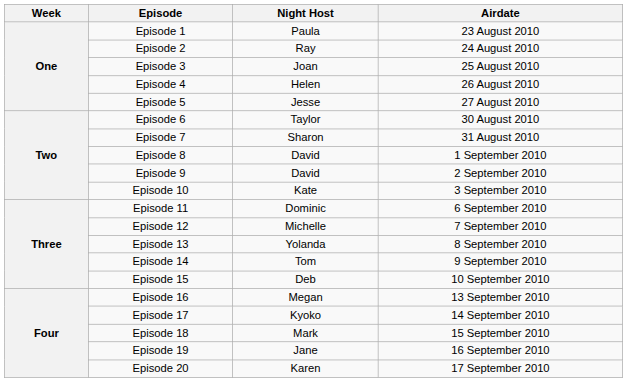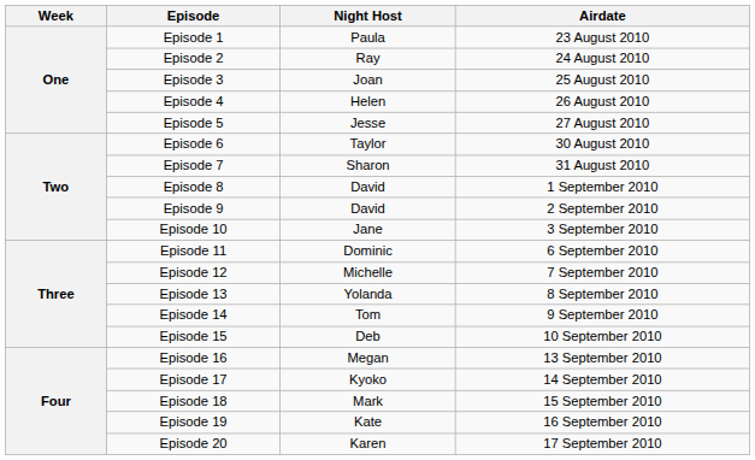 <table class="wikitable" style="text-align:center; width:100%;">
 <tr>
 <th scope="col">Week</th>
 <th scope="col">Episode</th>
 <th scope="col">Night Host</th>
 <th scope="col">Airdate</th>
 </tr>
 <tr>
 <th rowspan="5">One</th>
 <td>Episode 1</td>
 <td>Paula</td>
 <td>23 August 2010</td>
 </tr>
 <tr>
 <td>Episode 2</td>
 <td>Ray</td>
 <td>24 August 2010</td>
 </tr>
 <tr>
 <td>Episode 3</td>
 <td>Joan</td>
 <td>25 August 2010</td>
 </tr>
 <tr>
 <td>Episode 4</td>
 <td>Helen</td>
 <td>26 August 2010</td>
 </tr>
 <tr>
 <td>Episode 5</td>
 <td>Jesse</td>
 <td>27 August 2010</td>
 </tr>
 <tr>
 <th rowspan="5">Two</th>
 <td>Episode 6</td>
 <td>Taylor</td>
 <td>30 August 2010</td>
 </tr>
 <tr>
 <td>Episode 7</td>
 <td>Sharon</td>
 <td>31 August 2010</td>
 </tr>
 <tr>
 <td>Episode 8</td>
 <td>David</td>
 <td>1 September 2010</td>
 </tr>
 <tr>
 <td>Episode 9</td>
 <td>David</td>
 <td>2 September 2010</td>
 </tr>
 <tr>
 <td>Episode 10</td>
-<td>Kate</td>
+<td>Jane</td>
 <td>3 September 2010</td>
 </tr>
 <tr>
 <th rowspan="5">Three</th>
 <td>Episode 11</td>
 <td>Dominic</td>
 <td>6 September 2010</td>
 </tr>
 <tr>
 <td>Episode 12</td>
 <td>Michelle</td>
 <td>7 September 2010</td>
 </tr>
 <tr>
 <td>Episode 13</td>
 <td>Yolanda</td>
 <td>8 September 2010</td>
 </tr>
 <tr>
 <td>Episode 14</td>
 <td>Tom</td>
 <td>9 September 2010</td>
 </tr>
 <tr>
 <td>Episode 15</td>
 <td>Deb</td>
 <td>10 September 2010</td>
 </tr>
 <tr>
 <th rowspan="5">Four</th>
 <td>Episode 16</td>
 <td>Megan</td>
 <td>13 September 2010</td>
 </tr>
 <tr>
 <td>Episode 17</td>
 <td>Kyoko</td>
 <td>14 September 2010</td>
 </tr>
 <tr>
 <td>Episode 18</td>
 <td>Mark</td>
 <td>15 September 2010</td>
 </tr>
 <tr>
 <td>Episode 19</td>
-<td>Jane</td>
+<td>Kate</td>
 <td>16 September 2010</td>
 </tr>
 <tr>
 <td>Episode 20</td>
 <td>Karen</td>
 <td>17 September 2010</td>
 </tr>
 </table>
